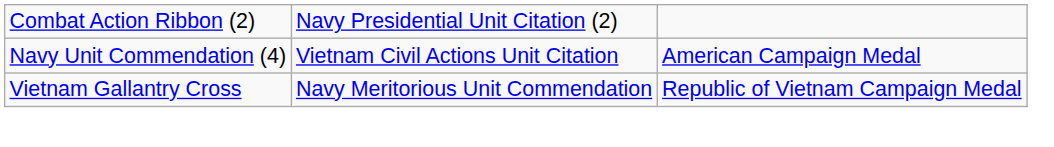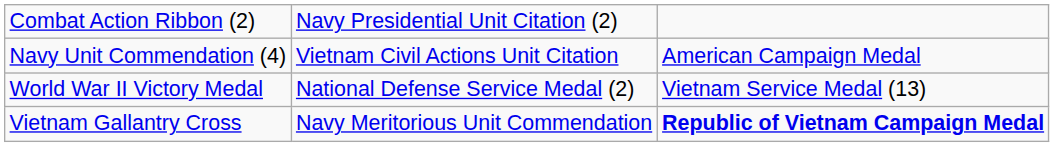 <table class="wikitable">
 <tr>
 <td><a href='#'>Combat Action Ribbon</a> (2)</td>
 <td><a href='#'>Navy Presidential Unit Citation</a> (2)</td>
 </tr>
 <tr align=center)>
 <td><a href='#'>Navy Unit Commendation</a> (4)</td>
 <td><a href='#'>Vietnam Civil Actions Unit Citation</a></td>
 <td><a href='#'>American Campaign Medal</a></td>
 </tr>
 <tr>
+<td><a href='#'>World War II Victory Medal</a></td>
+<td><a href='#'>National Defense Service Medal</a> (2)</td>
+<td><a href='#'>Vietnam Service Medal</a> (13)</td>
+</tr>
+<tr>
 <td><a href='#'>Vietnam Gallantry Cross</a></td>
 <td><a href='#'>Navy Meritorious Unit Commendation</a></td>
-<td><a href='#'>Republic of Vietnam Campaign Medal</a></td>
+<td><strong><a href='#'>Republic of Vietnam Campaign Medal</a></strong></td>
 </tr>
 </table>
